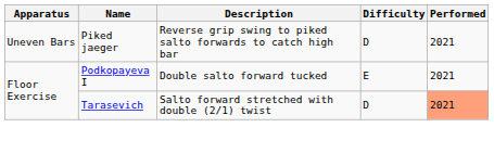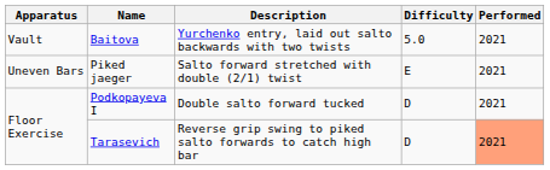 <table class="wikitable">
 <tr>
 <th>Apparatus</th>
 <th>Name</th>
 <th>Description</th>
 <th>Difficulty</th>
 <th>Performed</th>
 </tr>
 <tr>
+<td rowspan="1">Vault</td>
+<td><a href='#'>Baitova</a></td>
+<td><a href='#'>Yurchenko</a> entry, laid out salto backwards with two twists</td>
+<td>5.0</td>
+<td>2021</td>
+</tr>
+<tr>
 <td rowspan="1">Uneven Bars</td>
 <td>Piked jaeger</td>
-<td>Reverse grip swing to piked salto forwards to catch high bar</td>
-<td>D</td>
+<td>Salto forward stretched with double (2/1) twist</td>
+<td>E</td>
 <td>2021</td>
 </tr>
 <tr>
 <td rowspan="2">Floor Exercise</td>
 <td><a href='#'>Podkopayeva</a> I</td>
 <td>Double salto forward tucked</td>
-<td>E</td>
+<td>D</td>
 <td>2021</td>
 </tr>
 <tr>
 <td><a href='#'>Tarasevich</a></td>
-<td>Salto forward stretched with double (2/1) twist</td>
+<td>Reverse grip swing to piked salto forwards to catch high bar</td>
 <td>D</td>
 <td style="background: lightsalmon;">2021</td>
 </tr>
 </table>
